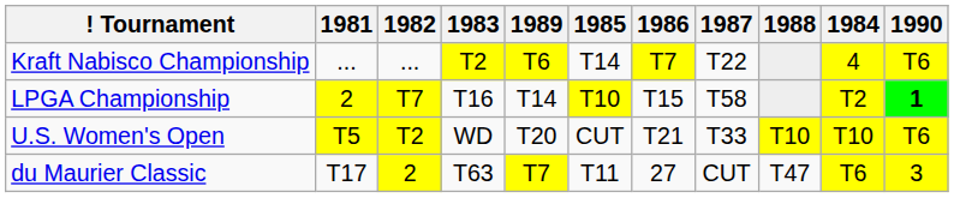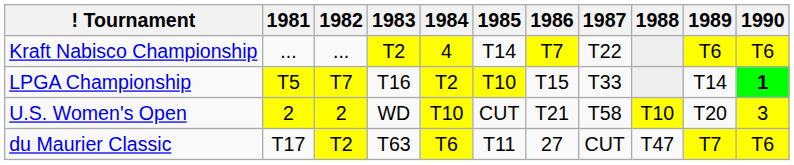 <table class="wikitable" style="font-size:95%;text-align:center;">
 <tr>
 <th>! Tournament</th>
 <th>1981</th>
 <th>1982</th>
 <th>1983</th>
-<th>1989</th>
+<th>1984</th>
 <th>1985</th>
 <th>1986</th>
 <th>1987</th>
 <th>1988</th>
-<th>1984</th>
+<th>1989</th>
 <th>1990</th>
 </tr>
 <tr>
 <td align=left><a href='#'>Kraft Nabisco Championship</a></td>
 <td>...</td>
 <td>...</td>
 <td style="background:yellow;">T2</td>
-<td style="background:yellow;">T6</td>
+<td style="background:yellow;">4</td>
 <td>T14</td>
 <td style="background:yellow;">T7</td>
 <td>T22</td>
 <td style="background:#eeeeee;"></td>
-<td style="background:yellow;">4</td>
+<td style="background:yellow;">T6</td>
 <td style="background:yellow;">T6</td>
 </tr>
 <tr>
 <td align=left><a href='#'>LPGA Championship</a></td>
-<td style="background:yellow;">2</td>
+<td style="background:yellow;">T5</td>
 <td style="background:yellow;">T7</td>
 <td>T16</td>
-<td>T14</td>
+<td style="background:yellow;">T2</td>
 <td style="background:yellow;">T10</td>
 <td>T15</td>
-<td>T58</td>
+<td>T33</td>
 <td style="background:#eeeeee;"></td>
-<td style="background:yellow;">T2</td>
+<td>T14</td>
 <td style="background:lime;"><strong>1</strong></td>
 </tr>
 <tr>
 <td align=left><a href='#'>U.S. Women's Open</a></td>
-<td style="background:yellow;">T5</td>
-<td style="background:yellow;">T2</td>
+<td style="background:yellow;">2</td>
+<td style="background:yellow;">2</td>
 <td>WD</td>
-<td>T20</td>
+<td style="background:yellow;">T10</td>
 <td>CUT</td>
 <td>T21</td>
-<td>T33</td>
+<td>T58</td>
 <td style="background:yellow;">T10</td>
-<td style="background:yellow;">T10</td>
-<td style="background:yellow;">T6</td>
+<td>T20</td>
+<td style="background:yellow;">3</td>
 </tr>
 <tr>
 <td align=left><a href='#'>du Maurier Classic</a></td>
 <td>T17</td>
-<td style="background:yellow;">2</td>
+<td style="background:yellow;">T2</td>
 <td>T63</td>
-<td style="background:yellow;">T7</td>
+<td style="background:yellow;">T6</td>
 <td>T11</td>
 <td>27</td>
 <td>CUT</td>
 <td>T47</td>
+<td style="background:yellow;">T7</td>
 <td style="background:yellow;">T6</td>
-<td style="background:yellow;">3</td>
 </tr>
 </table>
